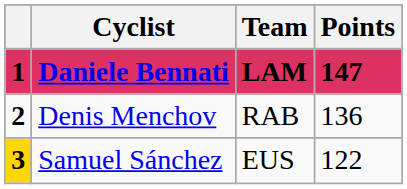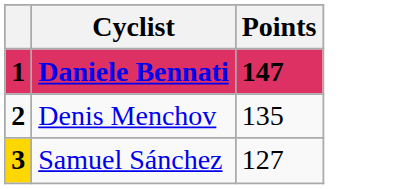 <table class="wikitable">
 <tr style="background:#ccccff;">
 <th></th>
 <th>Cyclist</th>
-<th>Team</th>
 <th>Points</th>
 </tr>
 <tr bgcolor=#DE3163>
 <td><strong>1</strong></td>
 <td><strong> <a href='#'>Daniele Bennati</a></strong></td>
-<td><strong>LAM</strong></td>
 <td><strong>147</strong></td>
 </tr>
 <tr>
 <td><strong>2</strong></td>
 <td> <a href='#'>Denis Menchov</a></td>
-<td>RAB</td>
-<td>136</td>
+<td>135</td>
 </tr>
 <tr>
 <td style="background: gold;"><strong>3</strong></td>
 <td> <a href='#'>Samuel Sánchez</a></td>
-<td>EUS</td>
-<td>122</td>
+<td>127</td>
 </tr>
 </table>
